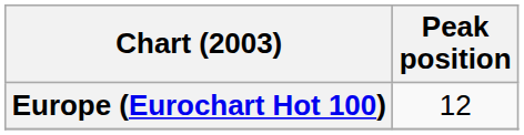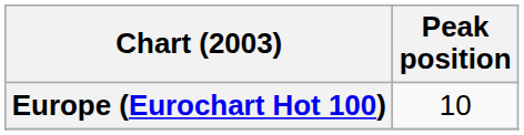 <table class="wikitable sortable plainrowheaders" style="text-align:center">
 <tr>
 <th>Chart (2003)</th>
 <th>Peak<br>position</th>
 </tr>
 <tr>
 <th scope="row">Europe (<a href='#'>Eurochart Hot 100</a>)</th>
-<td>12</td>
+<td>10</td>
 </tr>
 <tr>
 </tr>
 <tr>
 </tr>
 <tr>
 </tr>
 <tr>
 </tr>
 </table>
